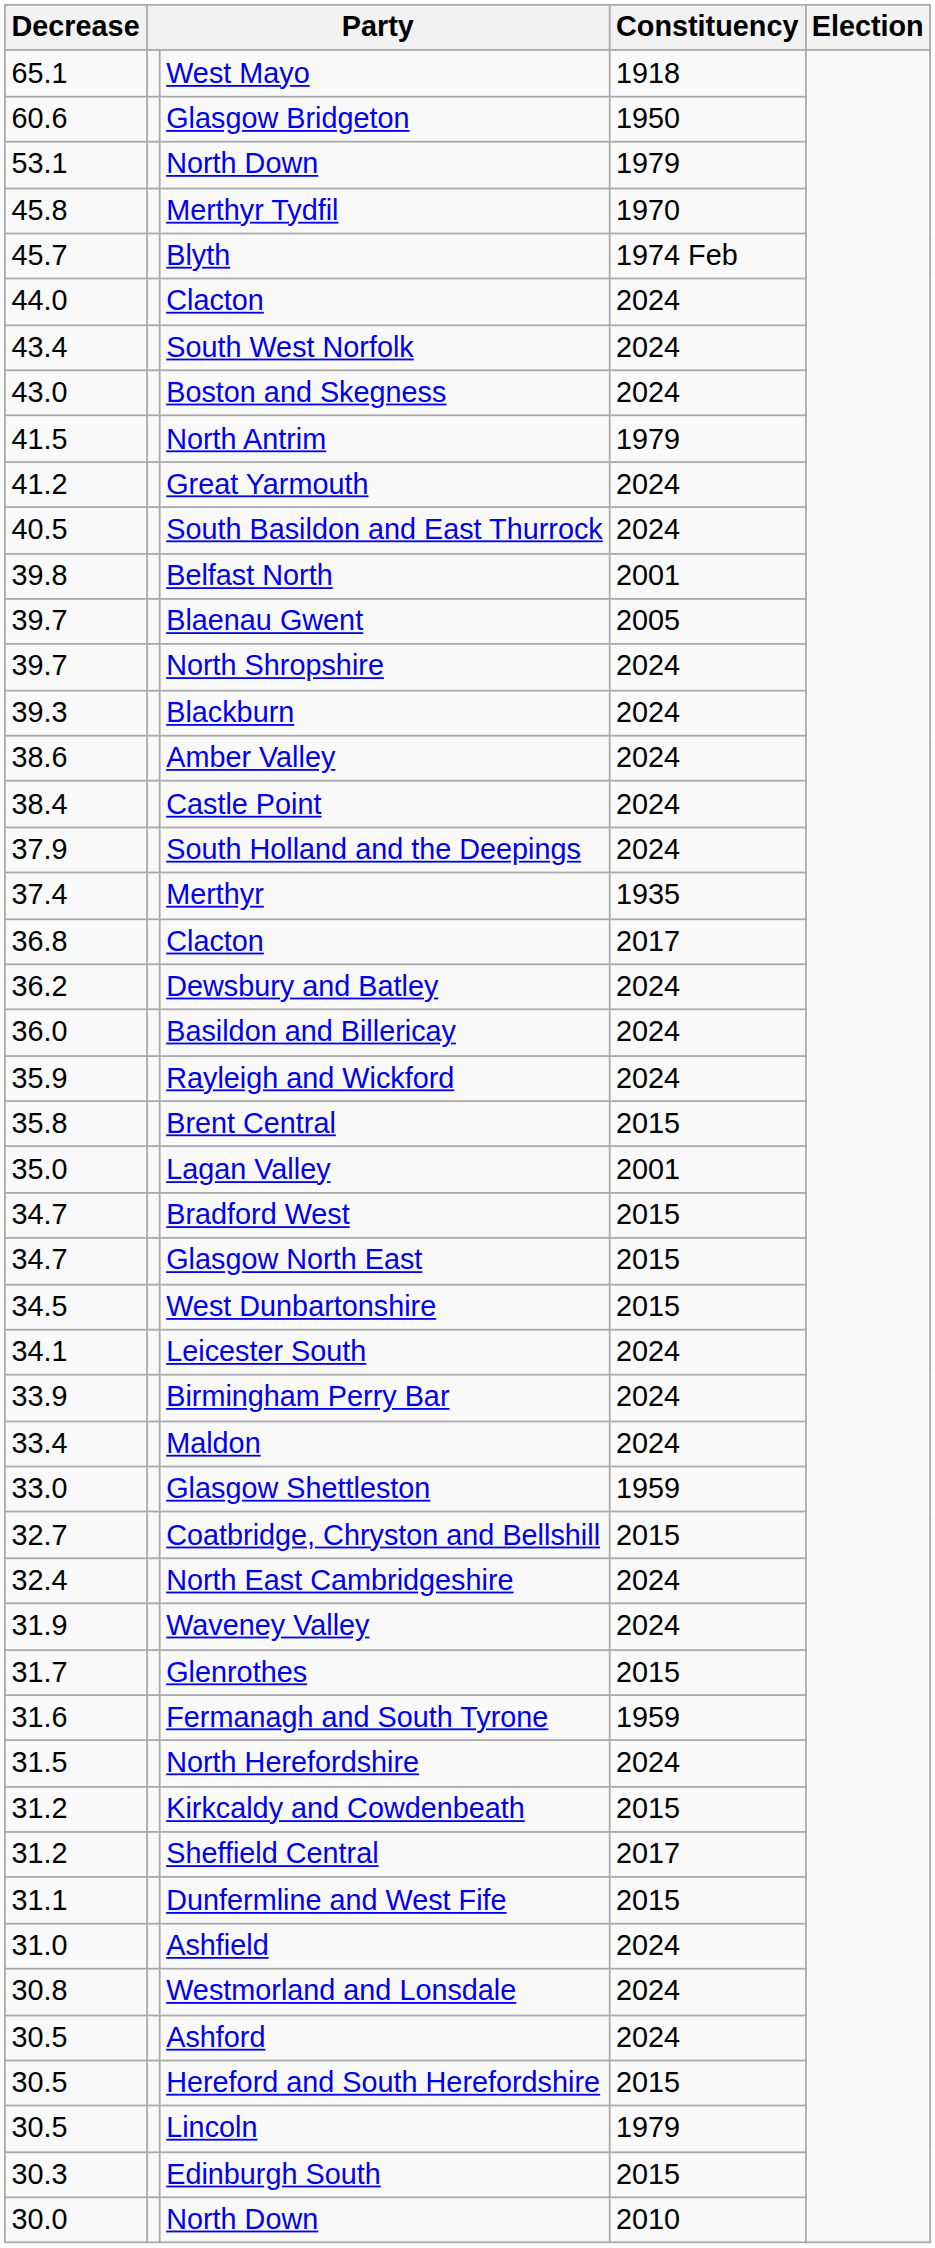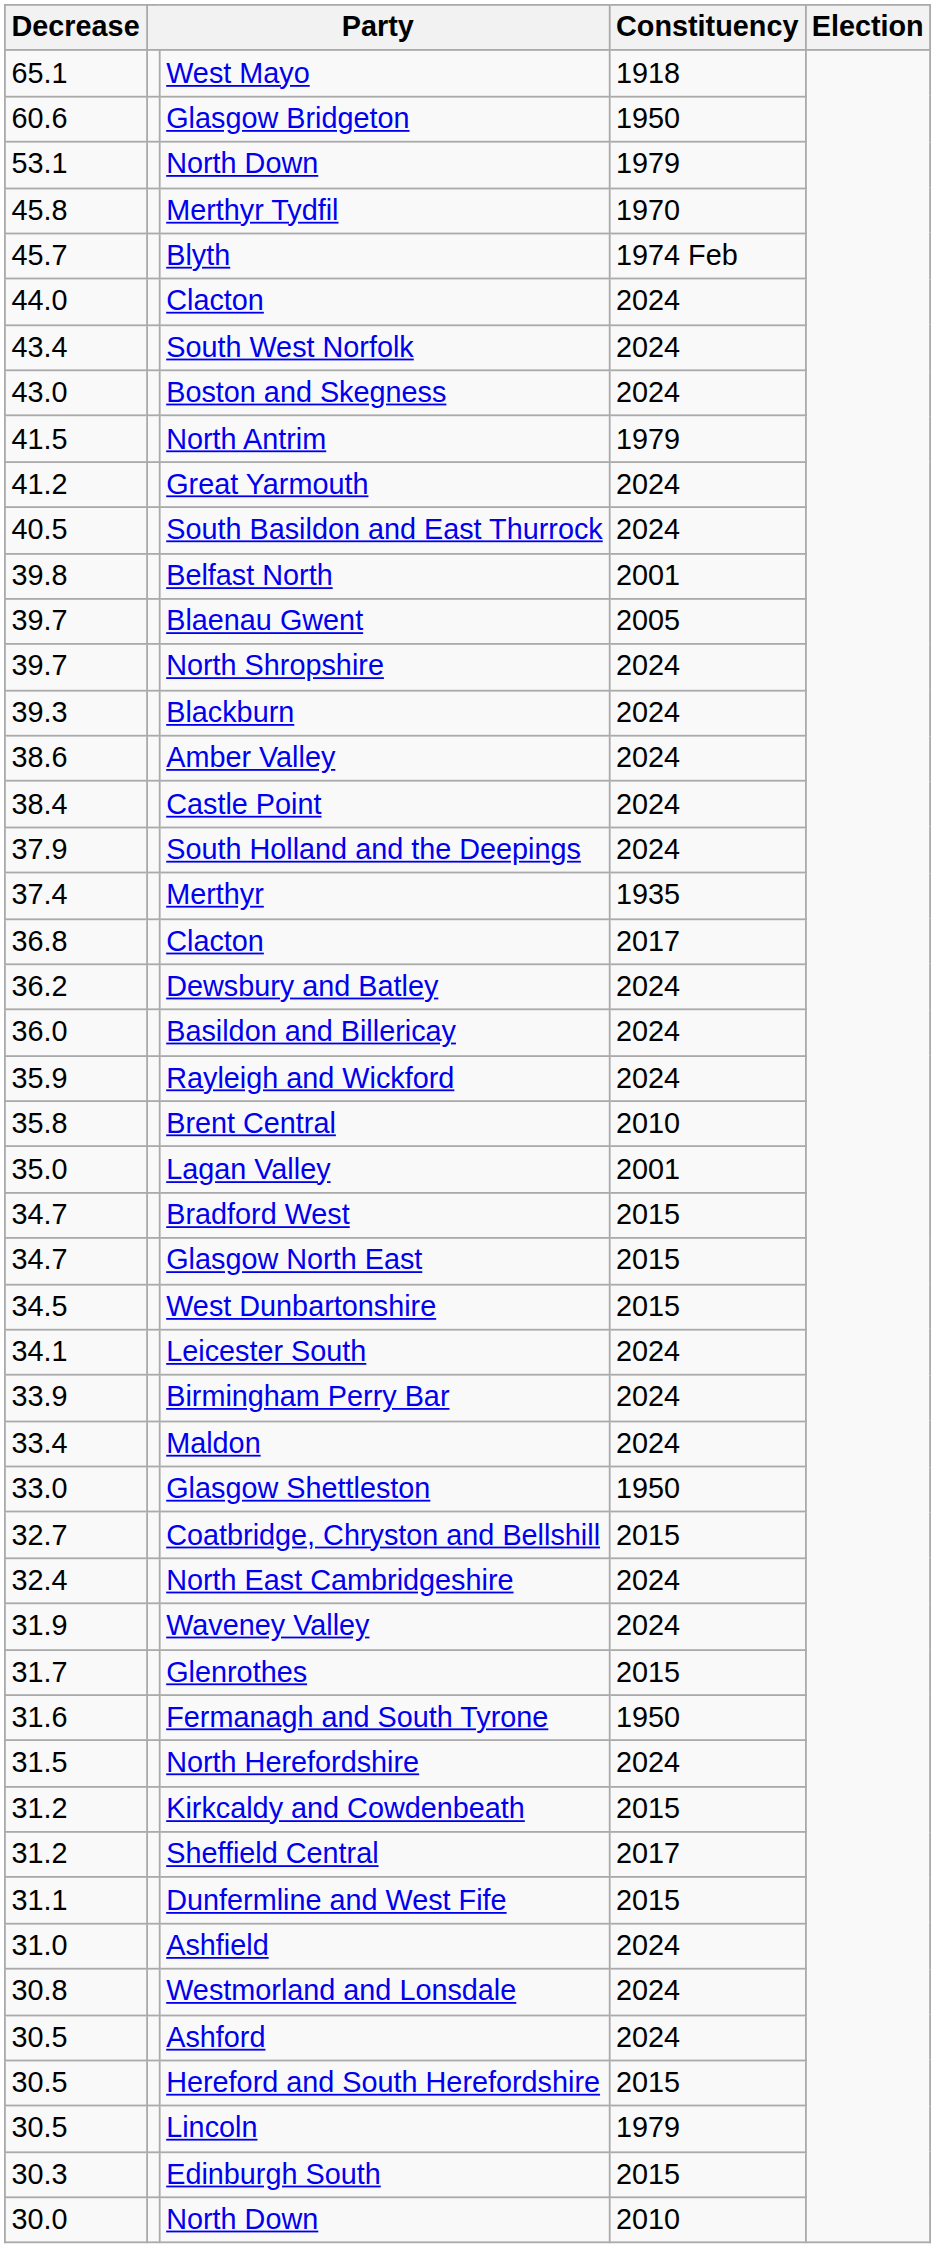 <table class="wikitable sortable">
 <tr>
 <th>Decrease </th>
 <th colspan=2>Party</th>
 <th>Constituency</th>
 <th>Election</th>
 </tr>
 <tr>
 <td>65.1</td>
 <td></td>
 <td><a href='#'>West Mayo</a></td>
 <td>1918</td>
 </tr>
 <tr>
 <td>60.6</td>
 <td></td>
 <td><a href='#'>Glasgow Bridgeton</a></td>
 <td>1950</td>
 </tr>
 <tr>
 <td>53.1</td>
 <td></td>
 <td><a href='#'>North Down</a></td>
 <td>1979</td>
 </tr>
 <tr>
 <td>45.8</td>
 <td></td>
 <td><a href='#'>Merthyr Tydfil</a></td>
 <td>1970</td>
 </tr>
 <tr>
 <td>45.7</td>
 <td></td>
 <td><a href='#'>Blyth</a></td>
 <td>1974 Feb</td>
 </tr>
 <tr>
 <td>44.0</td>
 <td></td>
 <td><a href='#'>Clacton</a></td>
 <td>2024</td>
 </tr>
 <tr>
 <td>43.4</td>
 <td></td>
 <td><a href='#'>South West Norfolk</a></td>
 <td>2024</td>
 </tr>
 <tr>
 <td>43.0</td>
 <td></td>
 <td><a href='#'>Boston and Skegness</a></td>
 <td>2024</td>
 </tr>
 <tr>
 <td>41.5</td>
 <td></td>
 <td><a href='#'>North Antrim</a></td>
 <td>1979</td>
 </tr>
 <tr>
 <td>41.2</td>
 <td></td>
 <td><a href='#'>Great Yarmouth</a></td>
 <td>2024</td>
 </tr>
 <tr>
 <td>40.5</td>
 <td></td>
 <td><a href='#'>South Basildon and East Thurrock</a></td>
 <td>2024</td>
 </tr>
 <tr>
 <td>39.8</td>
 <td></td>
 <td><a href='#'>Belfast North</a></td>
 <td>2001</td>
 </tr>
 <tr>
 <td>39.7</td>
 <td></td>
 <td><a href='#'>Blaenau Gwent</a></td>
 <td>2005</td>
 </tr>
 <tr>
 <td>39.7</td>
 <td></td>
 <td><a href='#'>North Shropshire</a></td>
 <td>2024</td>
 </tr>
 <tr>
 <td>39.3</td>
 <td></td>
 <td><a href='#'>Blackburn</a></td>
 <td>2024</td>
 </tr>
 <tr>
 <td>38.6</td>
 <td></td>
 <td><a href='#'>Amber Valley</a></td>
 <td>2024</td>
 </tr>
 <tr>
 <td>38.4</td>
 <td></td>
 <td><a href='#'>Castle Point</a></td>
 <td>2024</td>
 </tr>
 <tr>
 <td>37.9</td>
 <td></td>
 <td><a href='#'>South Holland and the Deepings</a></td>
 <td>2024</td>
 </tr>
 <tr>
 <td>37.4</td>
 <td></td>
 <td><a href='#'>Merthyr</a></td>
 <td>1935</td>
 </tr>
 <tr>
 <td>36.8</td>
 <td></td>
 <td><a href='#'>Clacton</a></td>
 <td>2017</td>
 </tr>
 <tr>
 <td>36.2</td>
 <td></td>
 <td><a href='#'>Dewsbury and Batley</a></td>
 <td>2024</td>
 </tr>
 <tr>
 <td>36.0</td>
 <td></td>
 <td><a href='#'>Basildon and Billericay</a></td>
 <td>2024</td>
 </tr>
 <tr>
 <td>35.9</td>
 <td></td>
 <td><a href='#'>Rayleigh and Wickford</a></td>
 <td>2024</td>
 </tr>
 <tr>
 <td>35.8</td>
 <td></td>
 <td><a href='#'>Brent Central</a></td>
-<td>2015</td>
+<td>2010</td>
 </tr>
 <tr>
 <td>35.0</td>
 <td></td>
 <td><a href='#'>Lagan Valley</a></td>
 <td>2001</td>
 </tr>
 <tr>
 <td>34.7</td>
 <td></td>
 <td><a href='#'>Bradford West</a></td>
 <td>2015</td>
 </tr>
 <tr>
 <td>34.7</td>
 <td></td>
 <td><a href='#'>Glasgow North East</a></td>
 <td>2015</td>
 </tr>
 <tr>
 <td>34.5</td>
 <td></td>
 <td><a href='#'>West Dunbartonshire</a></td>
 <td>2015</td>
 </tr>
 <tr>
 <td>34.1</td>
 <td></td>
 <td><a href='#'>Leicester South</a></td>
 <td>2024</td>
 </tr>
 <tr>
 <td>33.9</td>
 <td></td>
 <td><a href='#'>Birmingham Perry Bar</a></td>
 <td>2024</td>
 </tr>
 <tr>
 <td>33.4</td>
 <td></td>
 <td><a href='#'>Maldon</a></td>
 <td>2024</td>
 </tr>
 <tr>
 <td>33.0</td>
 <td></td>
 <td><a href='#'>Glasgow Shettleston</a></td>
-<td>1959</td>
+<td>1950</td>
 </tr>
 <tr>
 <td>32.7</td>
 <td></td>
 <td><a href='#'>Coatbridge, Chryston and Bellshill</a></td>
 <td>2015</td>
 </tr>
 <tr>
 <td>32.4</td>
 <td></td>
 <td><a href='#'>North East Cambridgeshire</a></td>
 <td>2024</td>
 </tr>
 <tr>
 <td>31.9</td>
 <td></td>
 <td><a href='#'>Waveney Valley</a></td>
 <td>2024</td>
 </tr>
 <tr>
 <td>31.7</td>
 <td></td>
 <td><a href='#'>Glenrothes</a></td>
 <td>2015</td>
 </tr>
 <tr>
 <td>31.6</td>
 <td></td>
 <td><a href='#'>Fermanagh and South Tyrone</a></td>
-<td>1959</td>
+<td>1950</td>
 </tr>
 <tr>
 <td>31.5</td>
 <td></td>
 <td><a href='#'>North Herefordshire</a></td>
 <td>2024</td>
 </tr>
 <tr>
 <td>31.2</td>
 <td></td>
 <td><a href='#'>Kirkcaldy and Cowdenbeath</a></td>
 <td>2015</td>
 </tr>
 <tr>
 <td>31.2</td>
 <td></td>
 <td><a href='#'>Sheffield Central</a></td>
 <td>2017</td>
 </tr>
 <tr>
 <td>31.1</td>
 <td></td>
 <td><a href='#'>Dunfermline and West Fife</a></td>
 <td>2015</td>
 </tr>
 <tr>
 <td>31.0</td>
 <td></td>
 <td><a href='#'>Ashfield</a></td>
 <td>2024</td>
 </tr>
 <tr>
 <td>30.8</td>
 <td></td>
 <td><a href='#'>Westmorland and Lonsdale</a></td>
 <td>2024</td>
 </tr>
 <tr>
 <td>30.5</td>
 <td></td>
 <td><a href='#'>Ashford</a></td>
 <td>2024</td>
 </tr>
 <tr>
 <td>30.5</td>
 <td></td>
 <td><a href='#'>Hereford and South Herefordshire</a></td>
 <td>2015</td>
 </tr>
 <tr>
 <td>30.5</td>
 <td></td>
 <td><a href='#'>Lincoln</a></td>
 <td>1979</td>
 </tr>
 <tr>
 <td>30.3</td>
 <td></td>
 <td><a href='#'>Edinburgh South</a></td>
 <td>2015</td>
 </tr>
 <tr>
 <td>30.0</td>
 <td></td>
 <td><a href='#'>North Down</a></td>
 <td>2010</td>
 </tr>
 </table>
